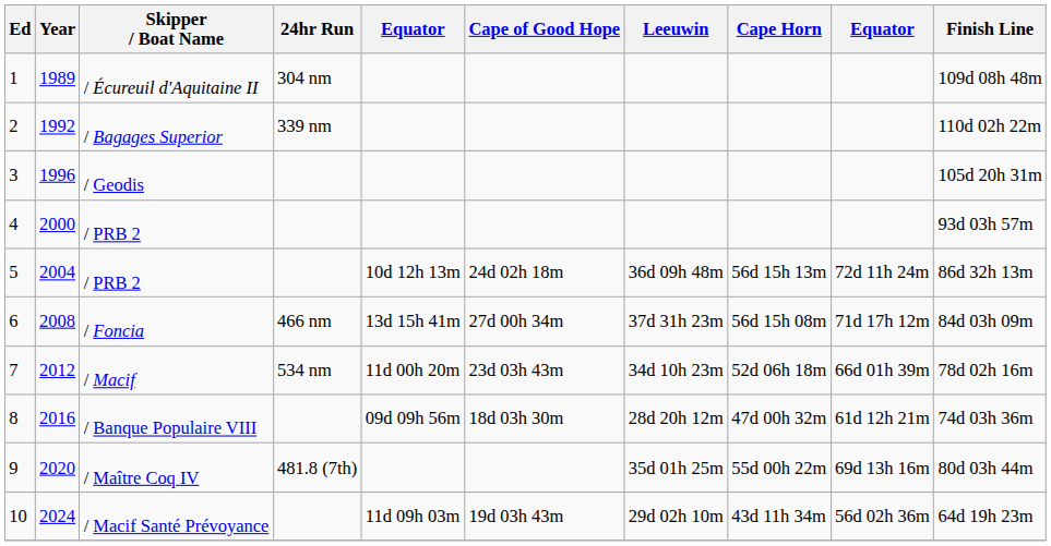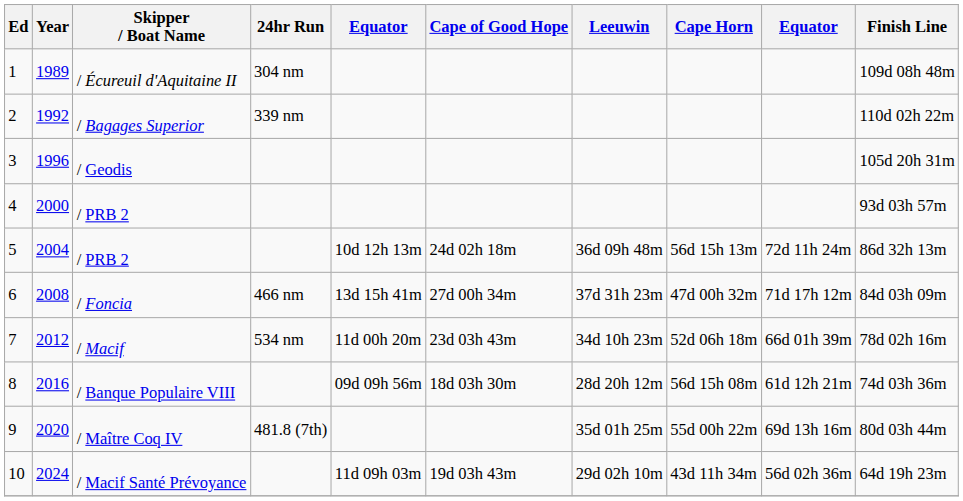 <table class="wikitable sortable alternance">
 <tr>
 <th>Ed</th>
 <th>Year</th>
 <th>Skipper <br>/ Boat Name</th>
 <th>24hr Run</th>
 <th><a href='#'>Equator</a></th>
 <th><a href='#'>Cape of Good Hope</a></th>
 <th><a href='#'>Leeuwin</a></th>
 <th><a href='#'>Cape Horn</a></th>
 <th><a href='#'>Equator</a></th>
 <th>Finish Line</th>
 </tr>
 <tr>
 <td>1</td>
 <td><a href='#'>1989</a></td>
 <td> <br>/ <em>Écureuil d'Aquitaine II</em></td>
 <td>304 nm</td>
 <td></td>
 <td></td>
 <td></td>
 <td></td>
 <td></td>
 <td>109d 08h 48m</td>
 </tr>
 <tr>
 <td>2</td>
 <td><a href='#'>1992</a></td>
 <td> <br>/ <em><a href='#'>Bagages Superior</a></em></td>
 <td>339 nm</td>
 <td></td>
 <td></td>
 <td></td>
 <td></td>
 <td></td>
 <td>110d 02h 22m</td>
 </tr>
 <tr>
 <td>3</td>
 <td><a href='#'>1996</a></td>
 <td> <br>/ <a href='#'>Geodis</a></td>
 <td></td>
 <td></td>
 <td></td>
 <td></td>
 <td></td>
 <td></td>
 <td>105d 20h 31m</td>
 </tr>
 <tr>
 <td>4</td>
 <td><a href='#'>2000</a></td>
 <td> <br>/ <a href='#'>PRB 2</a></td>
 <td></td>
 <td></td>
 <td></td>
 <td></td>
 <td></td>
 <td></td>
 <td>93d 03h 57m</td>
 </tr>
 <tr>
 <td>5</td>
 <td><a href='#'>2004</a></td>
 <td> <br>/ <a href='#'>PRB 2</a></td>
 <td></td>
 <td>10d 12h 13m</td>
 <td>24d 02h 18m</td>
 <td>36d 09h 48m</td>
 <td>56d 15h 13m</td>
 <td>72d 11h 24m</td>
 <td>86d 32h 13m</td>
 </tr>
 <tr>
 <td>6</td>
 <td><a href='#'>2008</a></td>
 <td> <br>/ <em><a href='#'>Foncia</a></em></td>
 <td>466 nm</td>
 <td>13d 15h 41m</td>
 <td>27d 00h 34m</td>
 <td>37d 31h 23m</td>
-<td>56d 15h 08m</td>
+<td>47d 00h 32m</td>
 <td>71d 17h 12m</td>
 <td>84d 03h 09m</td>
 </tr>
 <tr>
 <td>7</td>
 <td><a href='#'>2012</a></td>
 <td> <br>/ <em><a href='#'>Macif</a></em></td>
 <td>534 nm</td>
 <td>11d 00h 20m</td>
 <td>23d 03h 43m</td>
 <td>34d 10h 23m</td>
 <td>52d 06h 18m</td>
 <td>66d 01h 39m</td>
 <td>78d 02h 16m</td>
 </tr>
 <tr>
 <td>8</td>
 <td><a href='#'>2016</a></td>
 <td> <br>/ <a href='#'>Banque Populaire VIII</a></td>
 <td></td>
 <td>09d 09h 56m</td>
 <td>18d 03h 30m</td>
 <td>28d 20h 12m</td>
-<td>47d 00h 32m</td>
+<td>56d 15h 08m</td>
 <td>61d 12h 21m</td>
 <td>74d 03h 36m</td>
 </tr>
 <tr>
 <td>9</td>
 <td><a href='#'>2020</a></td>
 <td> <br>/ <a href='#'>Maître Coq IV</a></td>
 <td>481.8 (7th)</td>
 <td></td>
 <td></td>
 <td>35d 01h 25m</td>
 <td>55d 00h 22m</td>
 <td>69d 13h 16m</td>
 <td>80d 03h 44m</td>
 </tr>
 <tr>
 <td>10</td>
 <td><a href='#'>2024</a></td>
 <td> <br>/ <a href='#'>Macif Santé Prévoyance</a></td>
 <td></td>
 <td>11d 09h 03m</td>
 <td>19d 03h 43m</td>
 <td>29d 02h 10m</td>
 <td>43d 11h 34m</td>
 <td>56d 02h 36m</td>
 <td>64d 19h 23m</td>
 </tr>
 <tr>
 </tr>
 </table>
